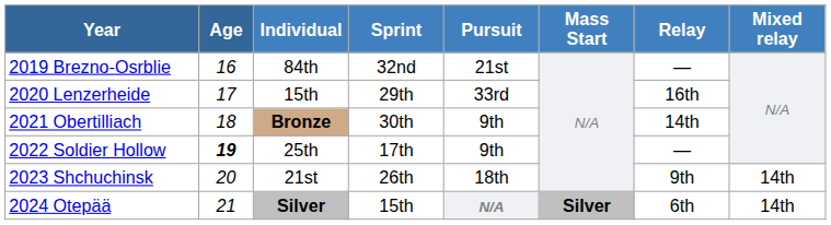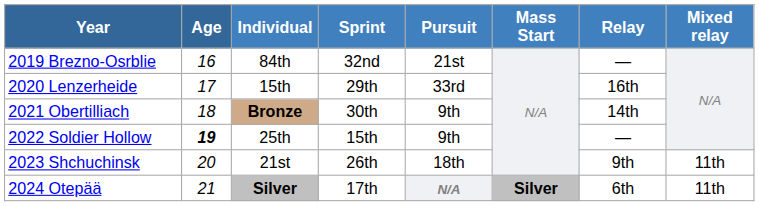 <table class="wikitable" style="font-size:95%; text-align:center; border:grey solid 1px; border-collapse:collapse; background:#ffffff;">
 <tr>
 <th style="background-color:#369; color:white;    width:160px;">Year</th>
 <th style="background-color:#369; color:white;    width:40px;">Age</th>
 <th style="background-color:#4180be; color:white; width:75px;">Individual</th>
 <th style="background-color:#4180be; color:white; width:75px;">Sprint</th>
 <th style="background-color:#4180be; color:white; width:75px;">Pursuit</th>
 <th style="background-color:#4180be; color:white; width:75px;">Mass Start</th>
 <th style="background-color:#4180be; color:white; width:75px;">Relay</th>
 <th style="background-color:#4180be; color:white; width:75px;">Mixed relay</th>
 </tr>
 <tr>
 <td align=left> <a href='#'>2019 Brezno-Osrblie</a></td>
 <td><em>16</em></td>
 <td>84th</td>
 <td>32nd</td>
 <td>21st</td>
 <td rowspan="5" style="background: #f0f1f4; color:gray; text-align:center;" class="table-na"><small><em>N/A</em></small></td>
 <td>—</td>
 <td rowspan="4" style="background: #f0f1f4; color:gray; text-align:center;" class="table-na"><small><em>N/A</em></small></td>
 </tr>
 <tr>
 <td align=left> <a href='#'>2020 Lenzerheide</a></td>
 <td><em>17</em></td>
 <td>15th</td>
 <td>29th</td>
 <td>33rd</td>
 <td>16th</td>
 </tr>
 <tr>
 <td align=left> <a href='#'>2021 Obertilliach</a></td>
 <td><em>18</em></td>
 <td style="background:#cfaa88;"><strong>Bronze</strong></td>
 <td>30th</td>
 <td>9th</td>
 <td>14th</td>
 </tr>
 <tr>
 <td align=left> <a href='#'>2022 Soldier Hollow</a></td>
 <td><strong><em>19</em></strong></td>
 <td>25th</td>
-<td>17th</td>
+<td>15th</td>
 <td>9th</td>
 <td>—</td>
 </tr>
 <tr>
 <td align=left> <a href='#'>2023 Shchuchinsk</a></td>
 <td><em>20</em></td>
 <td>21st</td>
 <td>26th</td>
 <td>18th</td>
 <td>9th</td>
-<td>14th</td>
+<td>11th</td>
 </tr>
 <tr>
 <td align=left> <a href='#'>2024 Otepää</a></td>
 <td><em>21</em></td>
 <td style="background:silver"><strong>Silver</strong></td>
-<td>15th</td>
+<td>17th</td>
 <td style="background: #f0f1f4; color:gray; text-align:center;" class="table-na"><strong><small><em>N/A</em></small></strong></td>
 <td style="background:silver"><strong>Silver</strong></td>
 <td>6th</td>
-<td>14th</td>
+<td>11th</td>
 </tr>
 </table>
